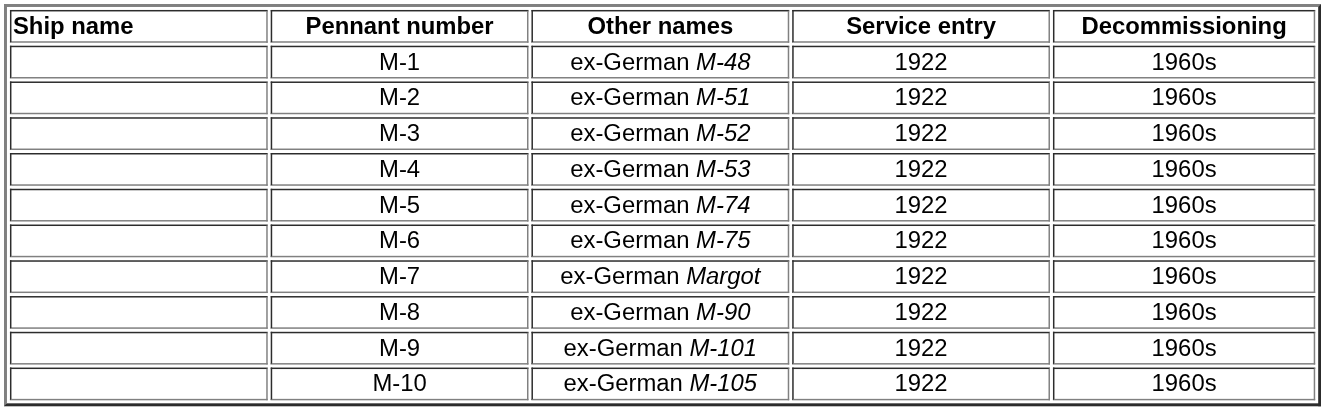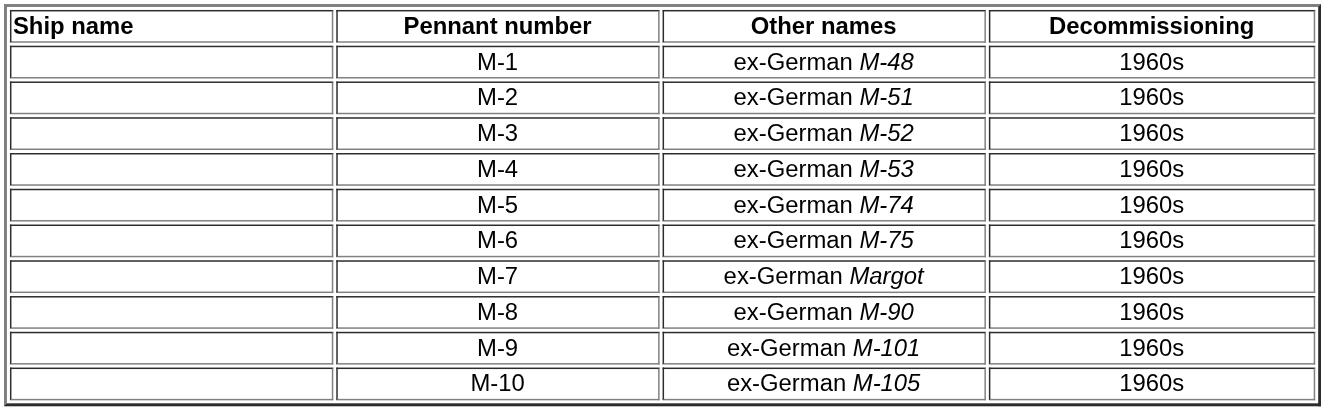 <table width="100%" border="2">
 <tr>
 <th width="16%" align="left">Ship name</th>
 <th width="16%" align="center">Pennant number</th>
 <th width="16%" align="center">Other names</th>
-<th width="16%" align="center">Service entry</th>
 <th width="16%" align="center">Decommissioning</th>
 </tr>
 <tr>
 <td align="center"></td>
 <td align="center">M-1</td>
 <td align="center">ex-German <em>M-48</em></td>
-<td align="center">1922</td>
 <td align="center">1960s</td>
 </tr>
 <tr>
 <td align="center"></td>
 <td align="center">M-2</td>
 <td align="center">ex-German <em>M-51</em></td>
-<td align="center">1922</td>
 <td align="center">1960s</td>
 </tr>
 <tr>
 <td align="center"></td>
 <td align="center">M-3</td>
 <td align="center">ex-German <em>M-52</em></td>
-<td align="center">1922</td>
 <td align="center">1960s</td>
 </tr>
 <tr>
 <td align="center"></td>
 <td align="center">M-4</td>
 <td align="center">ex-German <em>M-53</em></td>
-<td align="center">1922</td>
 <td align="center">1960s</td>
 </tr>
 <tr>
 <td align="center"></td>
 <td align="center">M-5</td>
 <td align="center">ex-German <em>M-74</em></td>
-<td align="center">1922</td>
 <td align="center">1960s</td>
 </tr>
 <tr>
 <td align="center"></td>
 <td align="center">M-6</td>
 <td align="center">ex-German <em>M-75</em></td>
-<td align="center">1922</td>
 <td align="center">1960s</td>
 </tr>
 <tr>
 <td align="center"></td>
 <td align="center">M-7</td>
 <td align="center">ex-German <em>Margot</em></td>
-<td align="center">1922</td>
 <td align="center">1960s</td>
 </tr>
 <tr>
 <td align="center"></td>
 <td align="center">M-8</td>
 <td align="center">ex-German <em>M-90</em></td>
-<td align="center">1922</td>
 <td align="center">1960s</td>
 </tr>
 <tr>
 <td align="center"></td>
 <td align="center">M-9</td>
 <td align="center">ex-German <em>M-101</em></td>
-<td align="center">1922</td>
 <td align="center">1960s</td>
 </tr>
 <tr>
 <td align="center"></td>
 <td align="center">M-10</td>
 <td align="center">ex-German <em>M-105</em></td>
-<td align="center">1922</td>
 <td align="center">1960s</td>
 </tr>
 </table>
